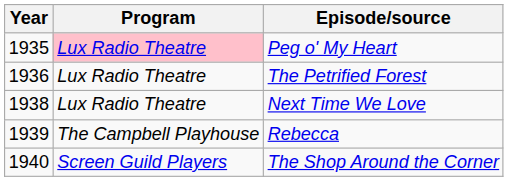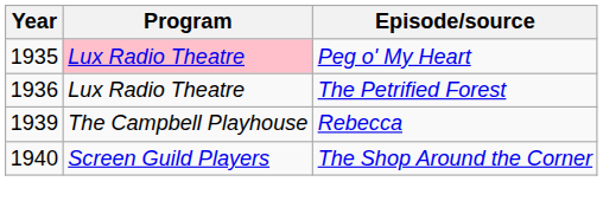 <table class="wikitable">
 <tr>
 <th>Year</th>
 <th>Program</th>
 <th>Episode/source</th>
 </tr>
 <tr>
 <td>1935</td>
 <td style="background: pink;"><em><a href='#'>Lux Radio Theatre</a></em></td>
 <td><em><a href='#'>Peg o' My Heart</a></em></td>
 </tr>
 <tr>
 <td>1936</td>
 <td><em>Lux Radio Theatre</em></td>
 <td><em><a href='#'>The Petrified Forest</a></em></td>
 </tr>
 <tr>
-<td>1938</td>
-<td><em>Lux Radio Theatre</em></td>
-<td><em><a href='#'>Next Time We Love</a></em></td>
-</tr>
-<tr>
 <td>1939</td>
 <td><em>The Campbell Playhouse</em></td>
 <td><em><a href='#'>Rebecca</a></em></td>
 </tr>
 <tr>
 <td>1940</td>
 <td><em><a href='#'>Screen Guild Players</a></em></td>
 <td><em><a href='#'>The Shop Around the Corner</a></em></td>
 </tr>
 </table>
